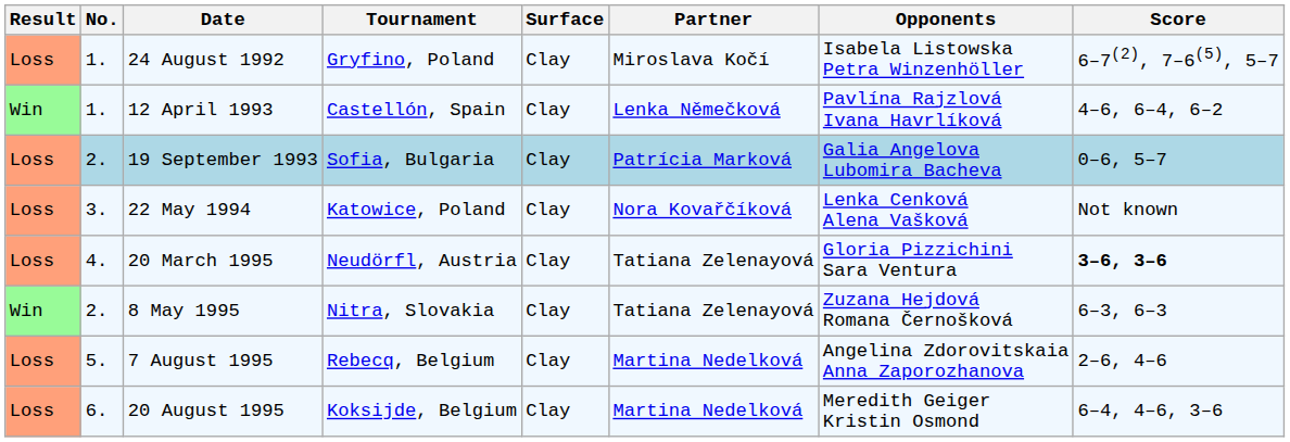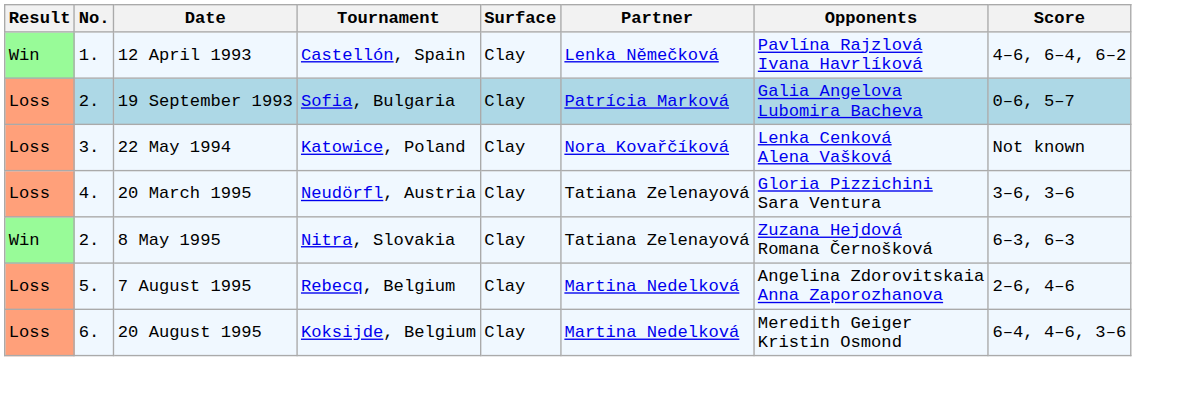 <table class="sortable wikitable" style=font-size:97%>
 <tr>
 <th>Result</th>
 <th>No.</th>
 <th>Date</th>
 <th>Tournament</th>
 <th>Surface</th>
 <th>Partner</th>
 <th>Opponents</th>
 <th class="unsortable">Score</th>
-</tr>
-<tr style="background:#f0f8ff;">
-<td style="background:#ffa07a;">Loss</td>
-<td>1.</td>
-<td>24 August 1992</td>
-<td><a href='#'>Gryfino</a>, Poland</td>
-<td>Clay</td>
-<td> Miroslava Kočí</td>
-<td> Isabela Listowska <br>  <a href='#'>Petra Winzenhöller</a></td>
-<td>6–7<sup>(2)</sup>, 7–6<sup>(5)</sup>, 5–7</td>
 </tr>
 <tr style="background:#f0f8ff;">
 <td style="background:#98fb98;">Win</td>
 <td>1.</td>
 <td>12 April 1993</td>
 <td><a href='#'>Castellón</a>, Spain</td>
 <td>Clay</td>
 <td> <a href='#'>Lenka Němečková</a></td>
 <td> <a href='#'>Pavlína Rajzlová</a> <br>  <a href='#'>Ivana Havrlíková</a></td>
 <td>4–6, 6–4, 6–2</td>
 </tr>
 <tr style="background:lightblue;">
 <td style="background:#ffa07a;">Loss</td>
 <td>2.</td>
 <td>19 September 1993</td>
 <td><a href='#'>Sofia</a>, Bulgaria</td>
 <td>Clay</td>
 <td> <a href='#'>Patrícia Marková</a></td>
 <td> <a href='#'>Galia Angelova</a> <br>  <a href='#'>Lubomira Bacheva</a></td>
 <td>0–6, 5–7</td>
 </tr>
 <tr style="background:#f0f8ff;">
 <td style="background:#ffa07a;">Loss</td>
 <td>3.</td>
 <td>22 May 1994</td>
 <td><a href='#'>Katowice</a>, Poland</td>
 <td>Clay</td>
 <td> <a href='#'>Nora Kovařčíková</a></td>
 <td> <a href='#'>Lenka Cenková</a> <br>  <a href='#'>Alena Vašková</a></td>
 <td>Not known</td>
 </tr>
 <tr style="background:#f0f8ff;">
 <td style="background:#ffa07a;">Loss</td>
 <td>4.</td>
 <td>20 March 1995</td>
 <td><a href='#'>Neudörfl</a>, Austria</td>
 <td>Clay</td>
 <td> Tatiana Zelenayová</td>
 <td> <a href='#'>Gloria Pizzichini</a> <br>  Sara Ventura</td>
-<td><strong>3–6, 3–6</strong></td>
+<td>3–6, 3–6</td>
 </tr>
 <tr style="background:#f0f8ff;">
 <td style="background:#98fb98;">Win</td>
 <td>2.</td>
 <td>8 May 1995</td>
 <td><a href='#'>Nitra</a>, Slovakia</td>
 <td>Clay</td>
 <td> Tatiana Zelenayová</td>
 <td> <a href='#'>Zuzana Hejdová</a> <br>  Romana Černošková</td>
 <td>6–3, 6–3</td>
 </tr>
 <tr style="background:#f0f8ff;">
 <td style="background:#ffa07a;">Loss</td>
 <td>5.</td>
 <td>7 August 1995</td>
 <td><a href='#'>Rebecq</a>, Belgium</td>
 <td>Clay</td>
 <td> <a href='#'>Martina Nedelková</a></td>
 <td> Angelina Zdorovitskaia <br>  <a href='#'>Anna Zaporozhanova</a></td>
 <td>2–6, 4–6</td>
 </tr>
 <tr style="background:#f0f8ff;">
 <td style="background:#ffa07a;">Loss</td>
 <td>6.</td>
 <td>20 August 1995</td>
 <td><a href='#'>Koksijde</a>, Belgium</td>
 <td>Clay</td>
 <td> <a href='#'>Martina Nedelková</a></td>
 <td> Meredith Geiger <br>  Kristin Osmond</td>
 <td>6–4, 4–6, 3–6</td>
 </tr>
 </table>
